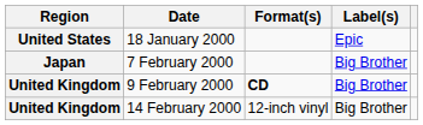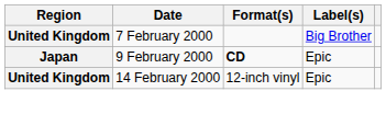 <table class="wikitable plainrowheaders">
 <tr>
 <th scope="col">Region</th>
 <th scope="col">Date</th>
 <th scope="col">Format(s)</th>
 <th scope="col">Label(s)</th>
 <th scope="col"></th>
 </tr>
 <tr>
-<th scope="row">United States</th>
-<td>18 January 2000</td>
-<td></td>
-<td><a href='#'>Epic</a></td>
-<td></td>
-</tr>
-<tr>
-<th scope="row">Japan</th>
+<th scope="row">United Kingdom</th>
 <td>7 February 2000</td>
 <td></td>
 <td><a href='#'>Big Brother</a></td>
 <td></td>
 </tr>
 <tr>
-<th scope="row">United Kingdom</th>
+<th scope="row">Japan</th>
 <td>9 February 2000</td>
 <td><strong>CD</strong></td>
-<td><a href='#'>Big Brother</a></td>
+<td>Epic</td>
 <td></td>
 </tr>
 <tr>
 <th scope="row">United Kingdom</th>
 <td>14 February 2000</td>
 <td>12-inch vinyl</td>
-<td>Big Brother</td>
+<td>Epic</td>
 <td></td>
 </tr>
 </table>
